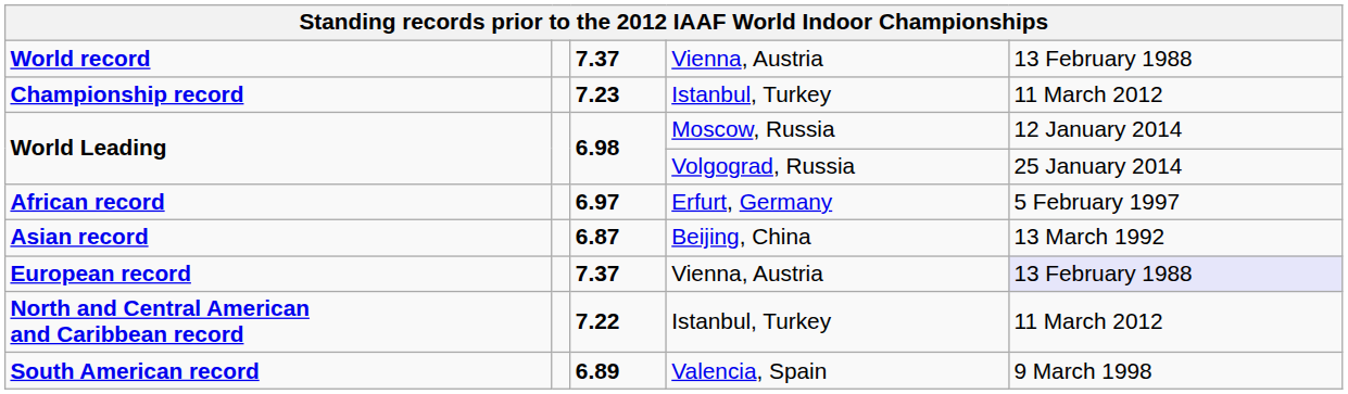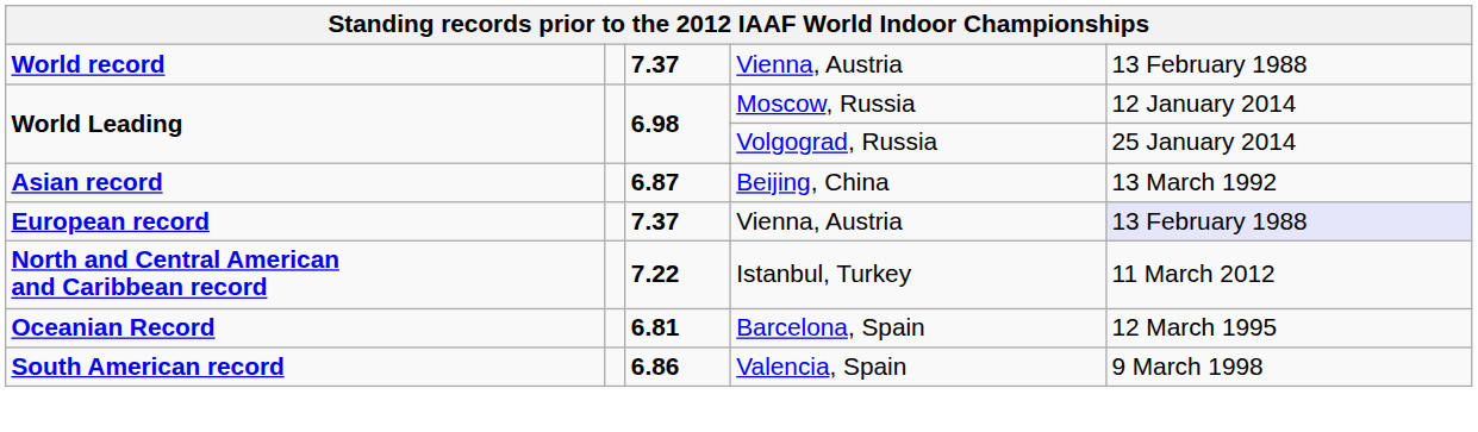 <table class="wikitable" width=75%>
 <tr>
 <th colspan="5">Standing records prior to the 2012 IAAF World Indoor Championships</th>
 </tr>
 <tr>
 <td><strong><a href='#'>World record</a></strong></td>
 <td></td>
 <td><strong>7.37</strong></td>
 <td><a href='#'>Vienna</a>, Austria</td>
 <td>13 February 1988</td>
 </tr>
 <tr>
-<td><strong><a href='#'>Championship record</a></strong></td>
-<td></td>
-<td><strong>7.23</strong></td>
-<td><a href='#'>Istanbul</a>, Turkey</td>
-<td>11 March 2012</td>
-</tr>
-<tr>
 <td rowspan="2"><strong>World Leading</strong></td>
 <td rowspan="2"></td>
 <td rowspan="2"><strong>6.98</strong></td>
 <td><a href='#'>Moscow</a>, Russia</td>
 <td>12 January 2014</td>
 </tr>
 <tr>
 <td><a href='#'>Volgograd</a>, Russia</td>
 <td>25 January 2014</td>
-</tr>
-<tr>
-<td><strong><a href='#'>African record</a></strong></td>
-<td></td>
-<td><strong>6.97</strong></td>
-<td><a href='#'>Erfurt</a>, <a href='#'>Germany</a></td>
-<td>5 February 1997</td>
 </tr>
 <tr>
 <td><strong><a href='#'>Asian record</a></strong></td>
 <td></td>
 <td><strong>6.87</strong></td>
 <td><a href='#'>Beijing</a>, China</td>
 <td>13 March 1992</td>
 </tr>
 <tr>
 <td><strong><a href='#'>European record</a></strong></td>
 <td></td>
 <td><strong>7.37</strong></td>
 <td>Vienna, Austria</td>
 <td style="background: lavender;">13 February 1988</td>
 </tr>
 <tr>
 <td><strong><a href='#'>North and Central American <br>and Caribbean record</a></strong></td>
 <td></td>
 <td><strong>7.22</strong></td>
 <td>Istanbul, Turkey</td>
 <td>11 March 2012</td>
 </tr>
 <tr>
+<td><strong><a href='#'>Oceanian Record</a></strong></td>
+<td></td>
+<td><strong>6.81</strong></td>
+<td><a href='#'>Barcelona</a>, Spain</td>
+<td>12 March 1995</td>
+</tr>
+<tr>
 <td><strong><a href='#'>South American record</a></strong></td>
 <td></td>
-<td><strong>6.89</strong></td>
+<td><strong>6.86</strong></td>
 <td><a href='#'>Valencia</a>, Spain</td>
 <td>9 March 1998</td>
 </tr>
 </table>
